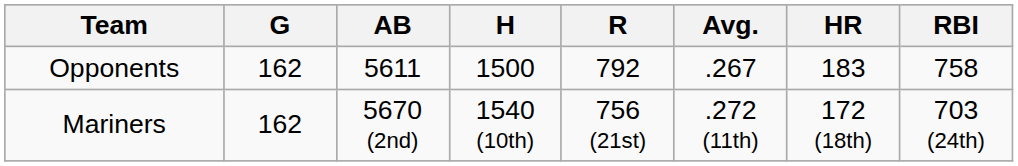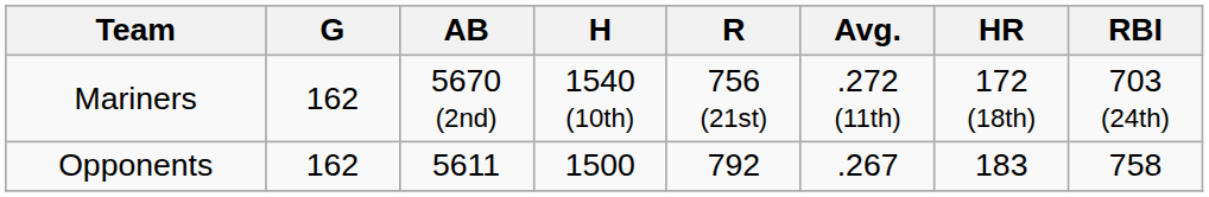 <table class="wikitable sortable">
 <tr>
 <th bgcolor="#DDDDFF" width="16.5%">Team</th>
 <th bgcolor="#DDDDFF" width="8.5%">G</th>
 <th bgcolor="#DDDDFF" width="8.5%">AB</th>
 <th bgcolor="#DDDDFF" width="8.5%">H</th>
 <th bgcolor="#DDDDFF" width="8.5%">R</th>
 <th bgcolor="#DDDDFF" width="8.5%">Avg.</th>
 <th bgcolor="#DDDDFF" width="8.5%">HR</th>
 <th bgcolor="#DDDDFF" width="8.5%">RBI</th>
 </tr>
 <tr align="center">
+<td>Mariners</td>
+<td>162</td>
+<td>5670 <small>(2nd)</small></td>
+<td>1540 <small>(10th)</small></td>
+<td>756 <small>(21st)</small></td>
+<td>.272 <small>(11th)</small></td>
+<td>172 <small>(18th)</small></td>
+<td>703 <small>(24th)</small></td>
+</tr>
+<tr align="center">
 <td>Opponents</td>
 <td>162</td>
 <td>5611</td>
 <td>1500</td>
 <td>792</td>
 <td>.267</td>
 <td>183</td>
 <td>758</td>
 </tr>
-<tr align="center">
-<td>Mariners</td>
-<td>162</td>
-<td>5670 <small>(2nd)</small></td>
-<td>1540 <small>(10th)</small></td>
-<td>756 <small>(21st)</small></td>
-<td>.272 <small>(11th)</small></td>
-<td>172 <small>(18th)</small></td>
-<td>703 <small>(24th)</small></td>
-</tr>
 </table>
